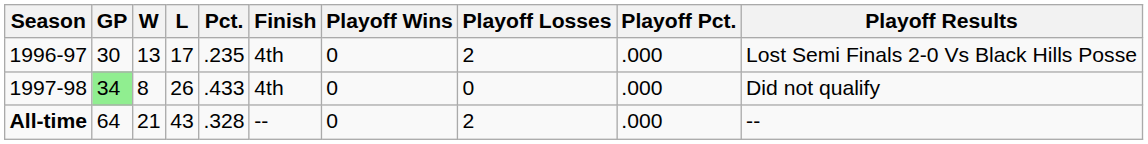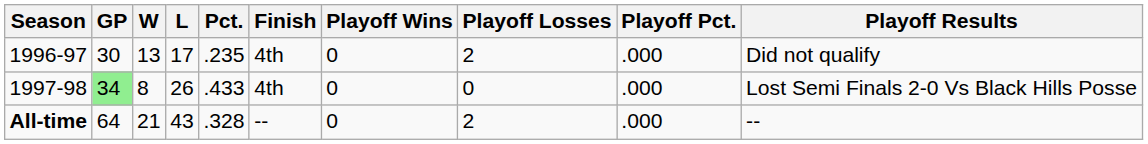 <table class="wikitable">
 <tr>
 <th>Season</th>
 <th>GP</th>
 <th>W</th>
 <th>L</th>
 <th>Pct.</th>
 <th>Finish</th>
 <th>Playoff Wins</th>
 <th>Playoff Losses</th>
 <th>Playoff Pct.</th>
 <th>Playoff Results</th>
 </tr>
 <tr>
 <td>1996-97</td>
 <td>30</td>
 <td>13</td>
 <td>17</td>
 <td>.235</td>
 <td>4th</td>
 <td>0</td>
 <td>2</td>
 <td>.000</td>
-<td>Lost Semi Finals 2-0 Vs Black Hills Posse</td>
+<td>Did not qualify</td>
 </tr>
 <tr>
 <td>1997-98</td>
 <td style="background: lightgreen;">34</td>
 <td>8</td>
 <td>26</td>
 <td>.433</td>
 <td>4th</td>
 <td>0</td>
 <td>0</td>
 <td>.000</td>
-<td>Did not qualify</td>
+<td>Lost Semi Finals 2-0 Vs Black Hills Posse</td>
 </tr>
 <tr>
 <td><strong>All-time</strong></td>
 <td>64</td>
 <td>21</td>
 <td>43</td>
 <td>.328</td>
 <td>--</td>
 <td>0</td>
 <td>2</td>
 <td>.000</td>
 <td>--</td>
 </tr>
 </table>
